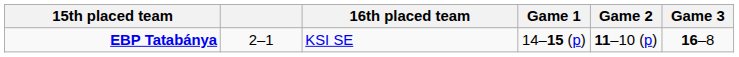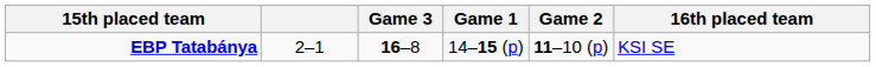 <table class=wikitable style="text-align:center">
 <tr>
 <th width=225>15th placed team</th>
 <th width=80></th>
-<th width=225>16th placed team</th>
+<th width=70>Game 3</th>
 <th width=70>Game 1</th>
 <th width=70>Game 2</th>
-<th width=70>Game 3</th>
+<th width=225>16th placed team</th>
 </tr>
 <tr>
 <td align=right><strong><a href='#'>EBP Tatabánya</a></strong> </td>
 <td>2–1</td>
-<td align=left> <a href='#'>KSI SE</a></td>
+<td><strong>16</strong>–8</td>
 <td>14–<strong>15</strong> (<a href='#'>p</a>)</td>
 <td><strong>11</strong>–10 (<a href='#'>p</a>)</td>
-<td><strong>16</strong>–8</td>
+<td align=left> <a href='#'>KSI SE</a></td>
 </tr>
 </table>
